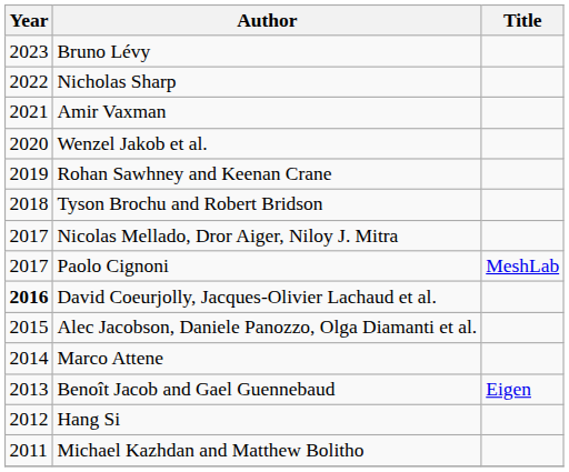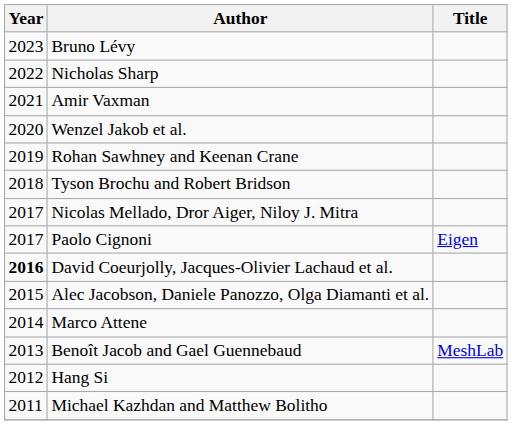 <table class="wikitable">
 <tr>
 <th>Year</th>
 <th>Author</th>
 <th>Title</th>
 </tr>
 <tr>
 <td>2023</td>
 <td>Bruno Lévy</td>
 <td></td>
 </tr>
 <tr>
 <td>2022</td>
 <td>Nicholas Sharp</td>
 <td></td>
 </tr>
 <tr>
 <td>2021</td>
 <td>Amir Vaxman</td>
 <td></td>
 </tr>
 <tr>
 <td>2020</td>
 <td>Wenzel Jakob et al.</td>
 <td></td>
 </tr>
 <tr>
 <td>2019</td>
 <td>Rohan Sawhney and Keenan Crane</td>
 <td></td>
 </tr>
 <tr>
 <td>2018</td>
 <td>Tyson Brochu and Robert Bridson</td>
 <td></td>
 </tr>
 <tr>
 <td>2017</td>
 <td>Nicolas Mellado, Dror Aiger, Niloy J. Mitra</td>
 <td></td>
 </tr>
 <tr>
 <td>2017</td>
 <td>Paolo Cignoni</td>
-<td><a href='#'>MeshLab</a></td>
+<td><a href='#'>Eigen</a></td>
 </tr>
 <tr>
 <td><strong>2016</strong></td>
 <td>David Coeurjolly, Jacques-Olivier Lachaud et al.</td>
 <td></td>
 </tr>
 <tr>
 <td>2015</td>
 <td>Alec Jacobson, Daniele Panozzo, Olga Diamanti et al.</td>
 <td></td>
 </tr>
 <tr>
 <td>2014</td>
 <td>Marco Attene</td>
 <td></td>
 </tr>
 <tr>
 <td>2013</td>
 <td>Benoît Jacob and Gael Guennebaud</td>
-<td><a href='#'>Eigen</a></td>
+<td><a href='#'>MeshLab</a></td>
 </tr>
 <tr>
 <td>2012</td>
 <td>Hang Si</td>
 <td></td>
 </tr>
 <tr>
 <td>2011</td>
 <td>Michael Kazhdan and Matthew Bolitho</td>
 <td></td>
 </tr>
 <tr>
 </tr>
 </table>
